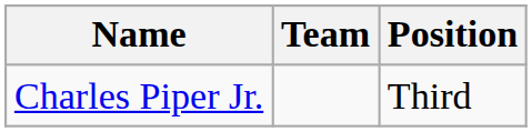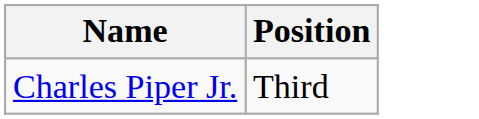 <table class="wikitable">
 <tr>
 <th><strong>Name</strong></th>
-<th><strong>Team</strong></th>
 <th><strong>Position</strong></th>
 </tr>
 <tr>
 <td><a href='#'>Charles Piper Jr.</a></td>
-<td></td>
 <td>Third</td>
 </tr>
 </table>
